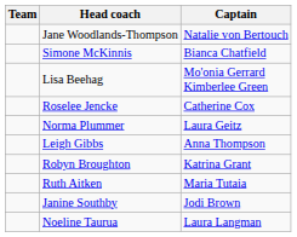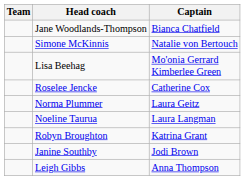 <table class="wikitable collapsible">
 <tr>
 <th>Team</th>
 <th>Head coach</th>
 <th>Captain</th>
 </tr>
 <tr>
 <td> </td>
 <td>Jane Woodlands-Thompson</td>
-<td><a href='#'>Natalie von Bertouch</a></td>
+<td><a href='#'>Bianca Chatfield</a></td>
 </tr>
 <tr>
 <td> </td>
 <td><a href='#'>Simone McKinnis</a></td>
-<td><a href='#'>Bianca Chatfield</a></td>
+<td><a href='#'>Natalie von Bertouch</a></td>
 </tr>
 <tr>
 <td> </td>
 <td>Lisa Beehag</td>
 <td><a href='#'>Mo'onia Gerrard</a><br><a href='#'>Kimberlee Green</a></td>
 </tr>
 <tr>
 <td></td>
 <td><a href='#'>Roselee Jencke</a></td>
 <td><a href='#'>Catherine Cox</a></td>
 </tr>
 <tr>
 <td> </td>
 <td><a href='#'>Norma Plummer</a></td>
 <td><a href='#'>Laura Geitz</a></td>
 </tr>
 <tr>
 <td></td>
-<td><a href='#'>Leigh Gibbs</a></td>
-<td><a href='#'>Anna Thompson</a></td>
+<td><a href='#'>Noeline Taurua</a></td>
+<td><a href='#'>Laura Langman</a></td>
 </tr>
 <tr>
 <td></td>
 <td><a href='#'>Robyn Broughton</a></td>
 <td><a href='#'>Katrina Grant</a></td>
 </tr>
 <tr>
 <td></td>
-<td><a href='#'>Ruth Aitken</a></td>
-<td><a href='#'>Maria Tutaia</a></td>
-</tr>
-<tr>
-<td></td>
 <td><a href='#'>Janine Southby</a></td>
 <td><a href='#'>Jodi Brown</a></td>
 </tr>
 <tr>
 <td></td>
-<td><a href='#'>Noeline Taurua</a></td>
-<td><a href='#'>Laura Langman</a></td>
+<td><a href='#'>Leigh Gibbs</a></td>
+<td><a href='#'>Anna Thompson</a></td>
 </tr>
 </table>
